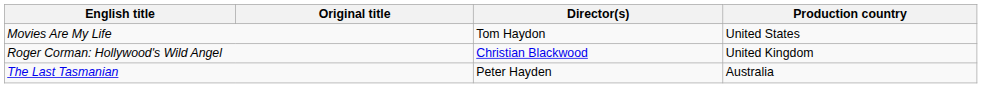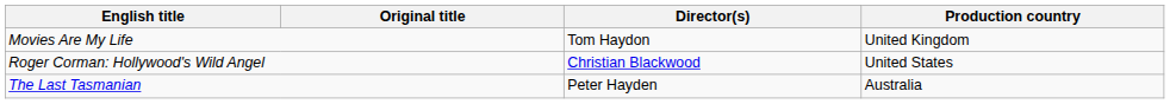 <table class="wikitable" width="100%">
 <tr>
 <th>English title</th>
 <th>Original title</th>
 <th>Director(s)</th>
 <th>Production country</th>
 </tr>
 <tr>
 <td colspan=2><em>Movies Are My Life</em></td>
 <td>Tom Haydon</td>
-<td>United States</td>
+<td>United Kingdom</td>
 </tr>
 <tr>
 <td colspan=2><em>Roger Corman: Hollywood's Wild Angel</em></td>
 <td><a href='#'>Christian Blackwood</a></td>
-<td>United Kingdom</td>
+<td>United States</td>
 </tr>
 <tr>
 <td colspan=2><em><a href='#'>The Last Tasmanian</a></em></td>
 <td>Peter Hayden</td>
 <td>Australia</td>
 </tr>
 </table>
